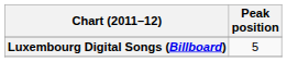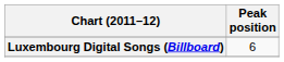 <table class="wikitable sortable plainrowheaders" style="text-align:center;">
 <tr>
 <th>Chart (2011–12)</th>
 <th>Peak<br>position</th>
 </tr>
 <tr>
 </tr>
 <tr>
 </tr>
 <tr>
 </tr>
 <tr>
 </tr>
 <tr>
 </tr>
 <tr>
 </tr>
 <tr>
 </tr>
 <tr>
 </tr>
 <tr>
 <th scope="row">Luxembourg Digital Songs (<em><a href='#'>Billboard</a></em>)</th>
-<td>5</td>
+<td>6</td>
 </tr>
 <tr>
 </tr>
 <tr>
 </tr>
 <tr>
 </tr>
 <tr>
 </tr>
 <tr>
 </tr>
 <tr>
 </tr>
 <tr>
 </tr>
 <tr>
 </tr>
 </table>
